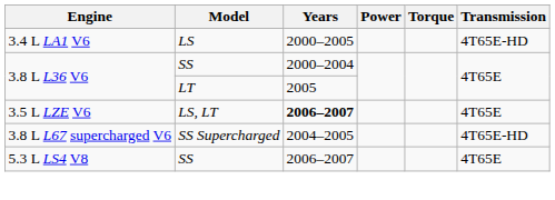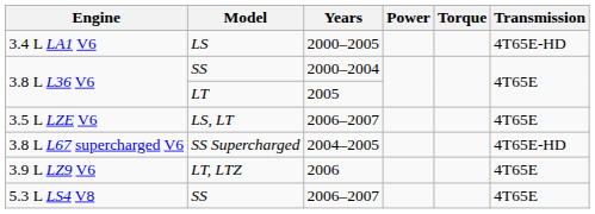 <table class=wikitable>
 <tr>
 <th>Engine</th>
 <th>Model</th>
 <th>Years</th>
 <th>Power</th>
 <th>Torque</th>
 <th>Transmission</th>
 </tr>
 <tr 4t65e>
 <td>3.4 L <em><a href='#'>LA1</a></em> <a href='#'>V6</a></td>
 <td><em>LS</em></td>
 <td>2000–2005</td>
 <td></td>
 <td></td>
 <td>4T65E-HD</td>
 </tr>
 <tr>
 <td rowspan=2>3.8 L <em><a href='#'>L36</a></em> <a href='#'>V6</a></td>
 <td><em>SS</em></td>
 <td>2000–2004</td>
 <td rowspan=2></td>
 <td rowspan=2></td>
 <td rowspan=2>4T65E</td>
 </tr>
 <tr>
 <td><em>LT</em></td>
 <td>2005</td>
 </tr>
 <tr>
 <td>3.5 L <em><a href='#'>LZE</a></em> <a href='#'>V6</a></td>
 <td><em>LS, LT</em></td>
-<td><strong>2006–2007</strong></td>
+<td>2006–2007</td>
 <td></td>
 <td></td>
 <td>4T65E</td>
 </tr>
 <tr>
 <td>3.8 L <em><a href='#'>L67</a></em> <a href='#'>supercharged</a> <a href='#'>V6</a></td>
 <td><em>SS Supercharged</em></td>
 <td>2004–2005</td>
 <td></td>
 <td></td>
 <td>4T65E-HD</td>
 </tr>
 <tr>
+<td>3.9 L <em> <a href='#'>LZ9</a></em> <a href='#'>V6</a></td>
+<td><em>LT, LTZ</em></td>
+<td>2006</td>
+<td></td>
+<td></td>
+<td>4T65E</td>
+</tr>
+<tr>
 <td>5.3 L <em><a href='#'>LS4</a></em> <a href='#'>V8</a></td>
 <td><em>SS</em></td>
 <td>2006–2007</td>
 <td></td>
 <td></td>
 <td>4T65E</td>
 </tr>
 </table>
